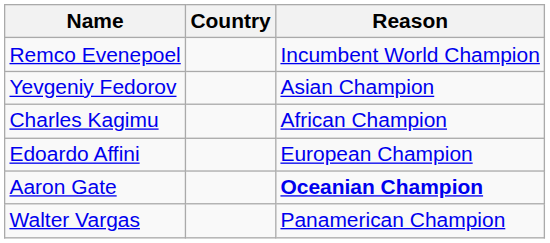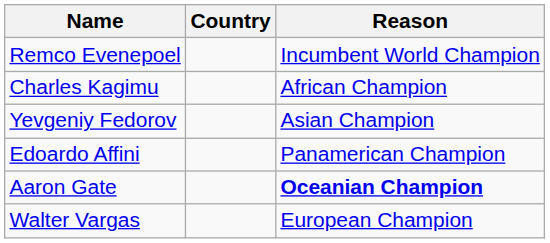 <table class="wikitable">
 <tr>
 <th>Name</th>
 <th>Country</th>
 <th>Reason</th>
 </tr>
 <tr>
 <td><a href='#'>Remco Evenepoel</a></td>
 <td></td>
 <td><a href='#'>Incumbent World Champion</a></td>
 </tr>
 <tr>
+<td><a href='#'>Charles Kagimu</a></td>
+<td></td>
+<td><a href='#'>African Champion</a></td>
+</tr>
+<tr>
 <td><a href='#'>Yevgeniy Fedorov</a></td>
 <td></td>
 <td><a href='#'>Asian Champion</a></td>
 </tr>
 <tr>
-<td><a href='#'>Charles Kagimu</a></td>
-<td></td>
-<td><a href='#'>African Champion</a></td>
-</tr>
-<tr>
 <td><a href='#'>Edoardo Affini</a></td>
 <td></td>
-<td><a href='#'>European Champion</a></td>
+<td><a href='#'>Panamerican Champion</a></td>
 </tr>
 <tr>
 <td><a href='#'>Aaron Gate</a></td>
 <td></td>
 <td><strong><a href='#'>Oceanian Champion</a></strong></td>
 </tr>
 <tr>
 <td><a href='#'>Walter Vargas</a></td>
 <td></td>
-<td><a href='#'>Panamerican Champion</a></td>
+<td><a href='#'>European Champion</a></td>
 </tr>
 </table>
